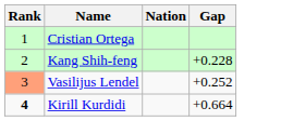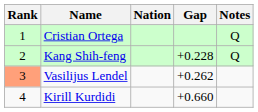 <table class="wikitable sortable" style="text-align:center">
 <tr>
 <th>Rank</th>
 <th>Name</th>
 <th>Nation</th>
 <th>Gap</th>
+<th>Notes</th>
 </tr>
 <tr bgcolor=ccffcc>
 <td>1</td>
 <td align=left><a href='#'>Cristian Ortega</a></td>
 <td align=left></td>
 <td></td>
+<td>Q</td>
 </tr>
 <tr bgcolor=ccffcc>
 <td>2</td>
 <td align=left><a href='#'>Kang Shih-feng</a></td>
 <td align=left></td>
 <td>+0.228</td>
+<td>Q</td>
 </tr>
 <tr>
 <td style="background: lightsalmon;">3</td>
 <td align=left><a href='#'>Vasilijus Lendel</a></td>
 <td align=left></td>
-<td>+0.252</td>
+<td>+0.262</td>
+<td></td>
 </tr>
 <tr>
-<td><strong>4</strong></td>
+<td>4</td>
 <td align=left><a href='#'>Kirill Kurdidi</a></td>
 <td align=left></td>
-<td>+0.664</td>
+<td>+0.660</td>
+<td></td>
 </tr>
 </table>
